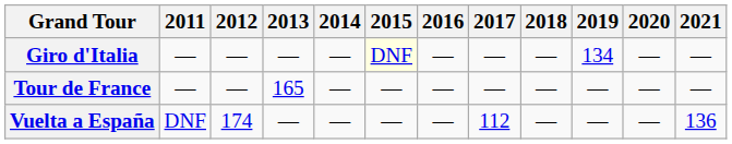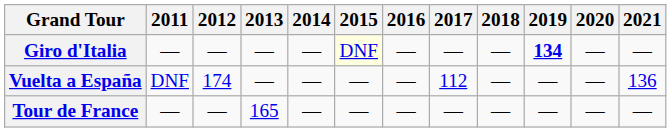 <table class="wikitable plainrowheaders">
 <tr>
 <th>Grand Tour</th>
 <th scope="col">2011</th>
 <th scope="col">2012</th>
 <th scope="col">2013</th>
 <th scope="col">2014</th>
 <th scope="col">2015</th>
 <th scope="col">2016</th>
 <th scope="col">2017</th>
 <th scope="col">2018</th>
 <th scope="col">2019</th>
 <th scope="col">2020</th>
 <th scope="col">2021</th>
 </tr>
 <tr style="text-align:center;">
 <th scope="row"> <a href='#'>Giro d'Italia</a></th>
 <td>—</td>
 <td>—</td>
 <td>—</td>
 <td>—</td>
 <td style="background: lightyellow;"><a href='#'>DNF</a></td>
 <td>—</td>
 <td>—</td>
 <td>—</td>
-<td><a href='#'>134</a></td>
-<td>—</td>
-<td>—</td>
-</tr>
-<tr style="text-align:center;">
-<th scope="row"> <a href='#'>Tour de France</a></th>
-<td>—</td>
-<td>—</td>
-<td><a href='#'>165</a></td>
-<td>—</td>
-<td>—</td>
-<td>—</td>
-<td>—</td>
-<td>—</td>
-<td>—</td>
+<td><strong><a href='#'>134</a></strong></td>
 <td>—</td>
 <td>—</td>
 </tr>
 <tr style="text-align:center;">
 <th scope="row"> <a href='#'>Vuelta a España</a></th>
 <td><a href='#'>DNF</a></td>
 <td><a href='#'>174</a></td>
 <td>—</td>
 <td>—</td>
 <td>—</td>
 <td>—</td>
 <td><a href='#'>112</a></td>
 <td>—</td>
 <td>—</td>
 <td>—</td>
 <td><a href='#'>136</a></td>
 </tr>
+<tr style="text-align:center;">
+<th scope="row"> <a href='#'>Tour de France</a></th>
+<td>—</td>
+<td>—</td>
+<td><a href='#'>165</a></td>
+<td>—</td>
+<td>—</td>
+<td>—</td>
+<td>—</td>
+<td>—</td>
+<td>—</td>
+<td>—</td>
+<td>—</td>
+</tr>
 </table>
